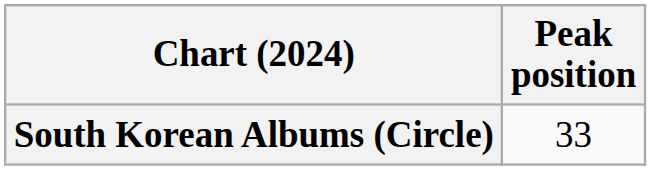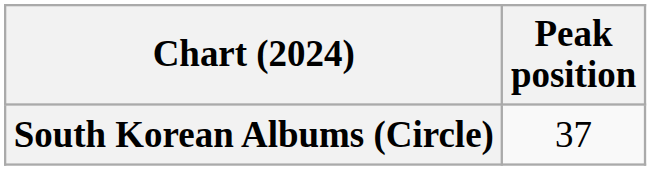 <table class="wikitable plainrowheaders" style="text-align:center">
 <tr>
 <th scope="col">Chart (2024)</th>
 <th scope="col">Peak<br>position</th>
 </tr>
 <tr>
 <th scope="row">South Korean Albums (Circle)</th>
-<td>33</td>
+<td>37</td>
 </tr>
 </table>
